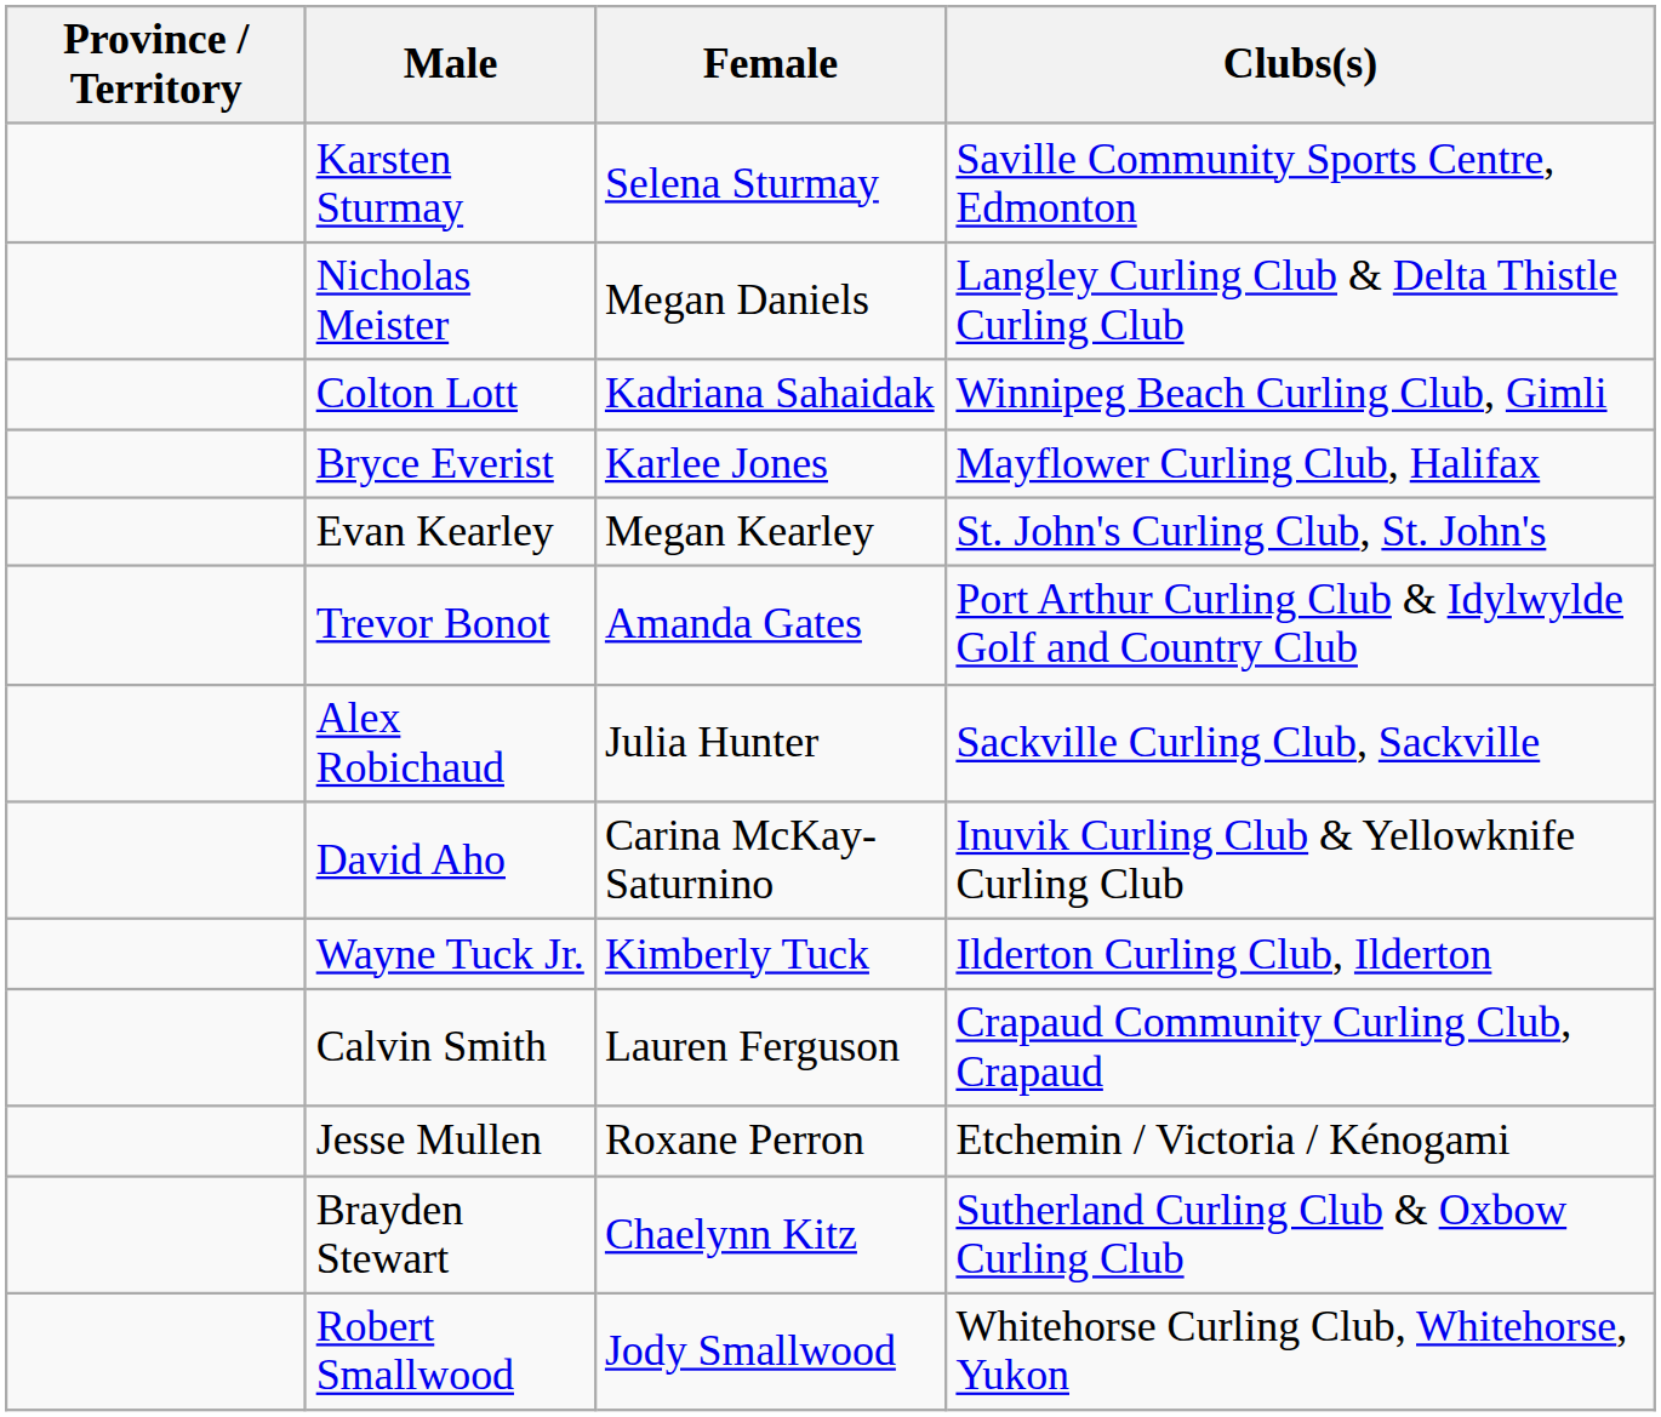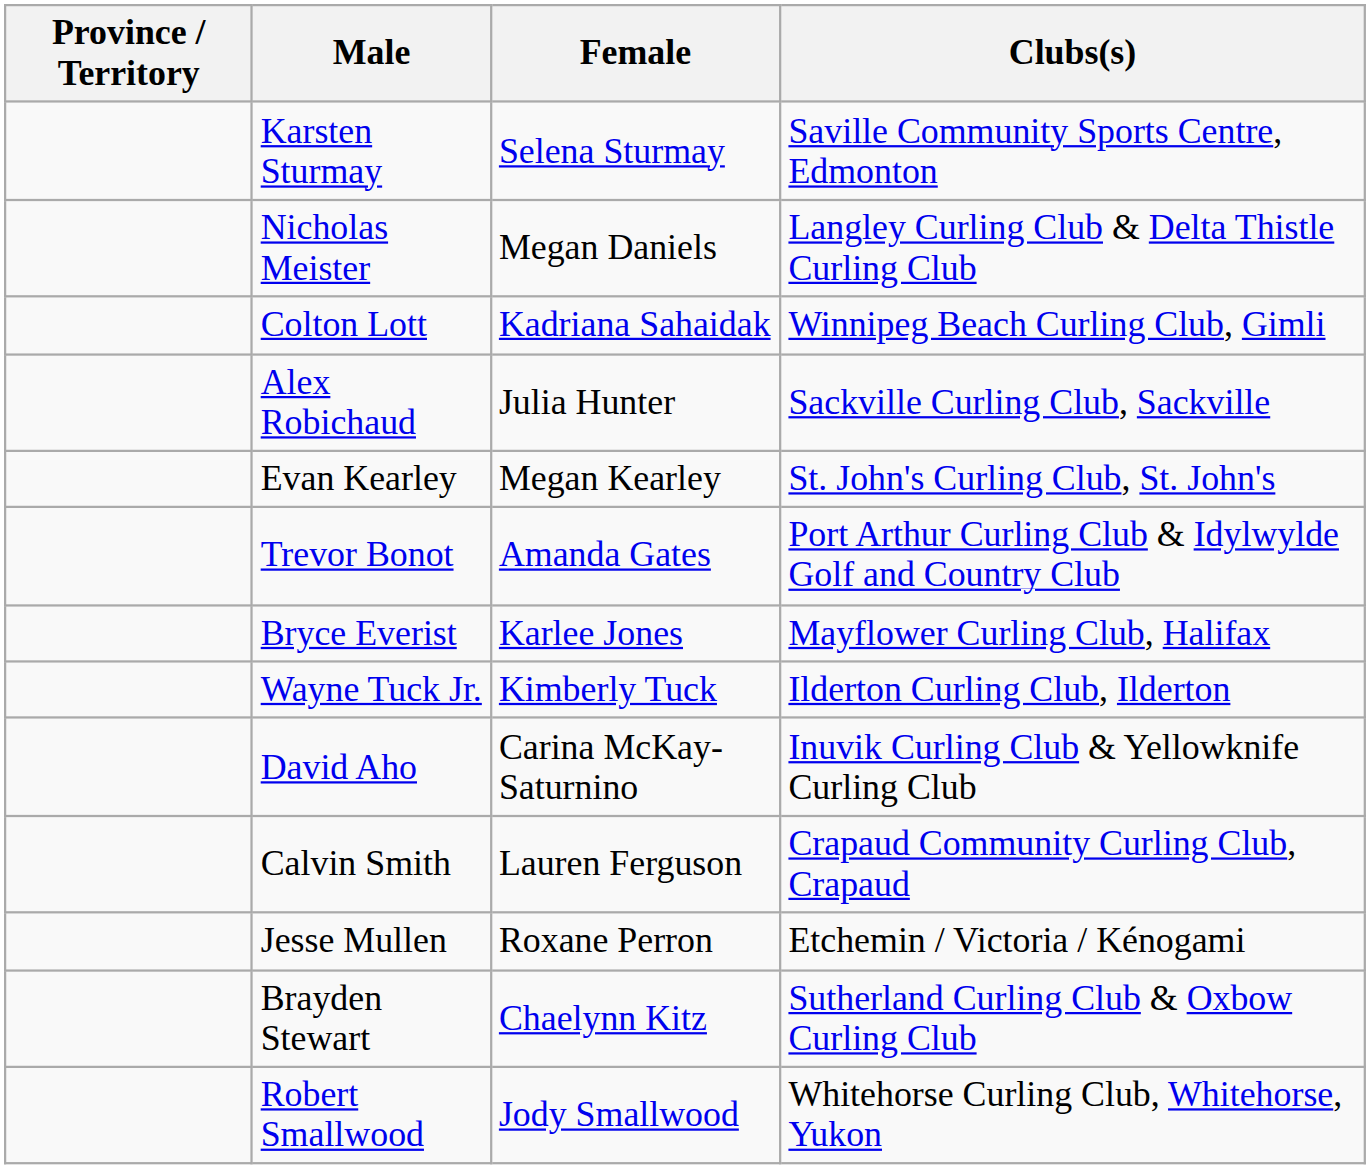 <table class="wikitable">
 <tr>
 <th>Province / Territory</th>
 <th>Male</th>
 <th>Female</th>
 <th>Clubs(s)</th>
 </tr>
 <tr>
 <td></td>
 <td><a href='#'>Karsten Sturmay</a></td>
 <td><a href='#'>Selena Sturmay</a></td>
 <td><a href='#'>Saville Community Sports Centre</a>, <a href='#'>Edmonton</a></td>
 </tr>
 <tr>
 <td></td>
 <td><a href='#'>Nicholas Meister</a></td>
 <td>Megan Daniels</td>
 <td><a href='#'>Langley Curling Club</a> & <a href='#'>Delta Thistle Curling Club</a></td>
 </tr>
 <tr>
 <td></td>
 <td><a href='#'>Colton Lott</a></td>
 <td><a href='#'>Kadriana Sahaidak</a></td>
 <td><a href='#'>Winnipeg Beach Curling Club</a>, <a href='#'>Gimli</a></td>
 </tr>
 <tr>
 <td></td>
-<td><a href='#'>Bryce Everist</a></td>
-<td><a href='#'>Karlee Jones</a></td>
-<td><a href='#'>Mayflower Curling Club</a>, <a href='#'>Halifax</a></td>
+<td><a href='#'>Alex Robichaud</a></td>
+<td>Julia Hunter</td>
+<td><a href='#'>Sackville Curling Club</a>, <a href='#'>Sackville</a></td>
 </tr>
 <tr>
 <td></td>
 <td>Evan Kearley</td>
 <td>Megan Kearley</td>
 <td><a href='#'>St. John's Curling Club</a>, <a href='#'>St. John's</a></td>
 </tr>
 <tr>
 <td></td>
 <td><a href='#'>Trevor Bonot</a></td>
 <td><a href='#'>Amanda Gates</a></td>
 <td><a href='#'>Port Arthur Curling Club</a> & <a href='#'>Idylwylde Golf and Country Club</a></td>
 </tr>
 <tr>
 <td></td>
-<td><a href='#'>Alex Robichaud</a></td>
-<td>Julia Hunter</td>
-<td><a href='#'>Sackville Curling Club</a>, <a href='#'>Sackville</a></td>
+<td><a href='#'>Bryce Everist</a></td>
+<td><a href='#'>Karlee Jones</a></td>
+<td><a href='#'>Mayflower Curling Club</a>, <a href='#'>Halifax</a></td>
+</tr>
+<tr>
+<td></td>
+<td><a href='#'>Wayne Tuck Jr.</a></td>
+<td><a href='#'>Kimberly Tuck</a></td>
+<td><a href='#'>Ilderton Curling Club</a>, <a href='#'>Ilderton</a></td>
 </tr>
 <tr>
 <td></td>
 <td><a href='#'>David Aho</a></td>
 <td>Carina McKay-Saturnino</td>
 <td><a href='#'>Inuvik Curling Club</a> & Yellowknife Curling Club</td>
-</tr>
-<tr>
-<td></td>
-<td><a href='#'>Wayne Tuck Jr.</a></td>
-<td><a href='#'>Kimberly Tuck</a></td>
-<td><a href='#'>Ilderton Curling Club</a>, <a href='#'>Ilderton</a></td>
 </tr>
 <tr>
 <td></td>
 <td>Calvin Smith</td>
 <td>Lauren Ferguson</td>
 <td><a href='#'>Crapaud Community Curling Club</a>, <a href='#'>Crapaud</a></td>
 </tr>
 <tr>
 <td></td>
 <td>Jesse Mullen</td>
 <td>Roxane Perron</td>
 <td>Etchemin / Victoria / Kénogami</td>
 </tr>
 <tr>
 <td></td>
 <td>Brayden Stewart</td>
 <td><a href='#'>Chaelynn Kitz</a></td>
 <td><a href='#'>Sutherland Curling Club</a> & <a href='#'>Oxbow Curling Club</a></td>
 </tr>
 <tr>
 <td></td>
 <td><a href='#'>Robert Smallwood</a></td>
 <td><a href='#'>Jody Smallwood</a></td>
 <td>Whitehorse Curling Club, <a href='#'>Whitehorse</a>, <a href='#'>Yukon</a></td>
 </tr>
 </table>
